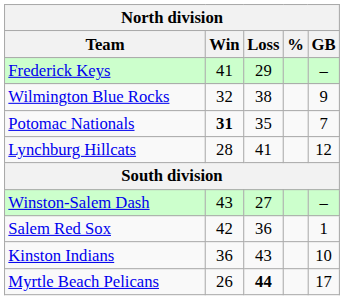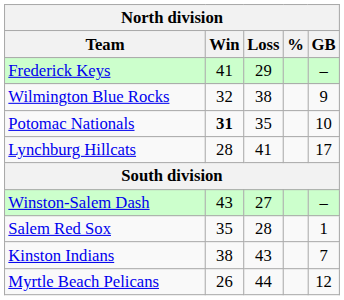 <table class="wikitable">
 <tr>
 <th colspan="5">North division</th>
 </tr>
 <tr>
 <th width="60%">Team</th>
 <th>Win</th>
 <th>Loss</th>
 <th>%</th>
 <th>GB</th>
 </tr>
 <tr align=center bgcolor=ccffcc>
 <td align=left><a href='#'>Frederick Keys</a></td>
 <td>41</td>
 <td>29</td>
 <td></td>
 <td>–</td>
 </tr>
 <tr align=center>
 <td align=left><a href='#'>Wilmington Blue Rocks</a></td>
 <td>32</td>
 <td>38</td>
 <td></td>
 <td>9</td>
 </tr>
 <tr align=center>
 <td align=left><a href='#'>Potomac Nationals</a></td>
 <td><strong>31</strong></td>
 <td>35</td>
 <td></td>
-<td>7</td>
+<td>10</td>
 </tr>
 <tr align=center>
 <td align=left><a href='#'>Lynchburg Hillcats</a></td>
 <td>28</td>
 <td>41</td>
 <td></td>
-<td>12</td>
+<td>17</td>
 </tr>
 <tr>
 <th colspan="5">South division</th>
 </tr>
 <tr align=center bgcolor=ccffcc>
 <td align=left><a href='#'>Winston-Salem Dash</a></td>
 <td>43</td>
 <td>27</td>
 <td></td>
 <td>–</td>
 </tr>
 <tr align=center>
 <td align=left><a href='#'>Salem Red Sox</a></td>
-<td>42</td>
-<td>36</td>
+<td>35</td>
+<td>28</td>
 <td></td>
 <td>1</td>
 </tr>
 <tr align=center>
 <td align=left><a href='#'>Kinston Indians</a></td>
-<td>36</td>
+<td>38</td>
 <td>43</td>
 <td></td>
-<td>10</td>
+<td>7</td>
 </tr>
 <tr align=center>
 <td align=left><a href='#'>Myrtle Beach Pelicans</a></td>
 <td>26</td>
-<td><strong>44</strong></td>
+<td>44</td>
 <td></td>
-<td>17</td>
+<td>12</td>
 </tr>
 </table>
